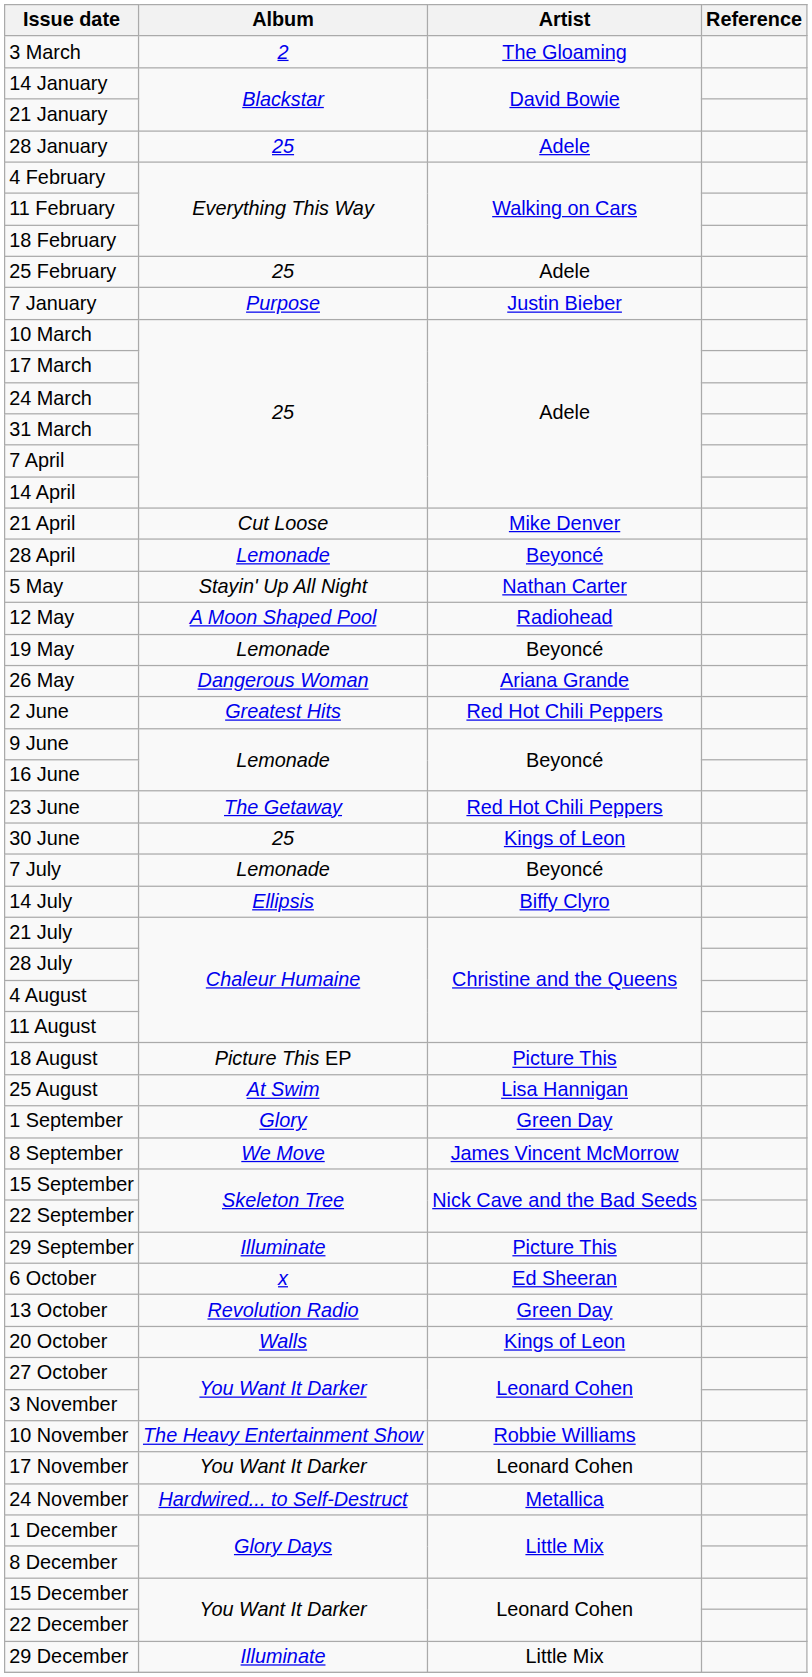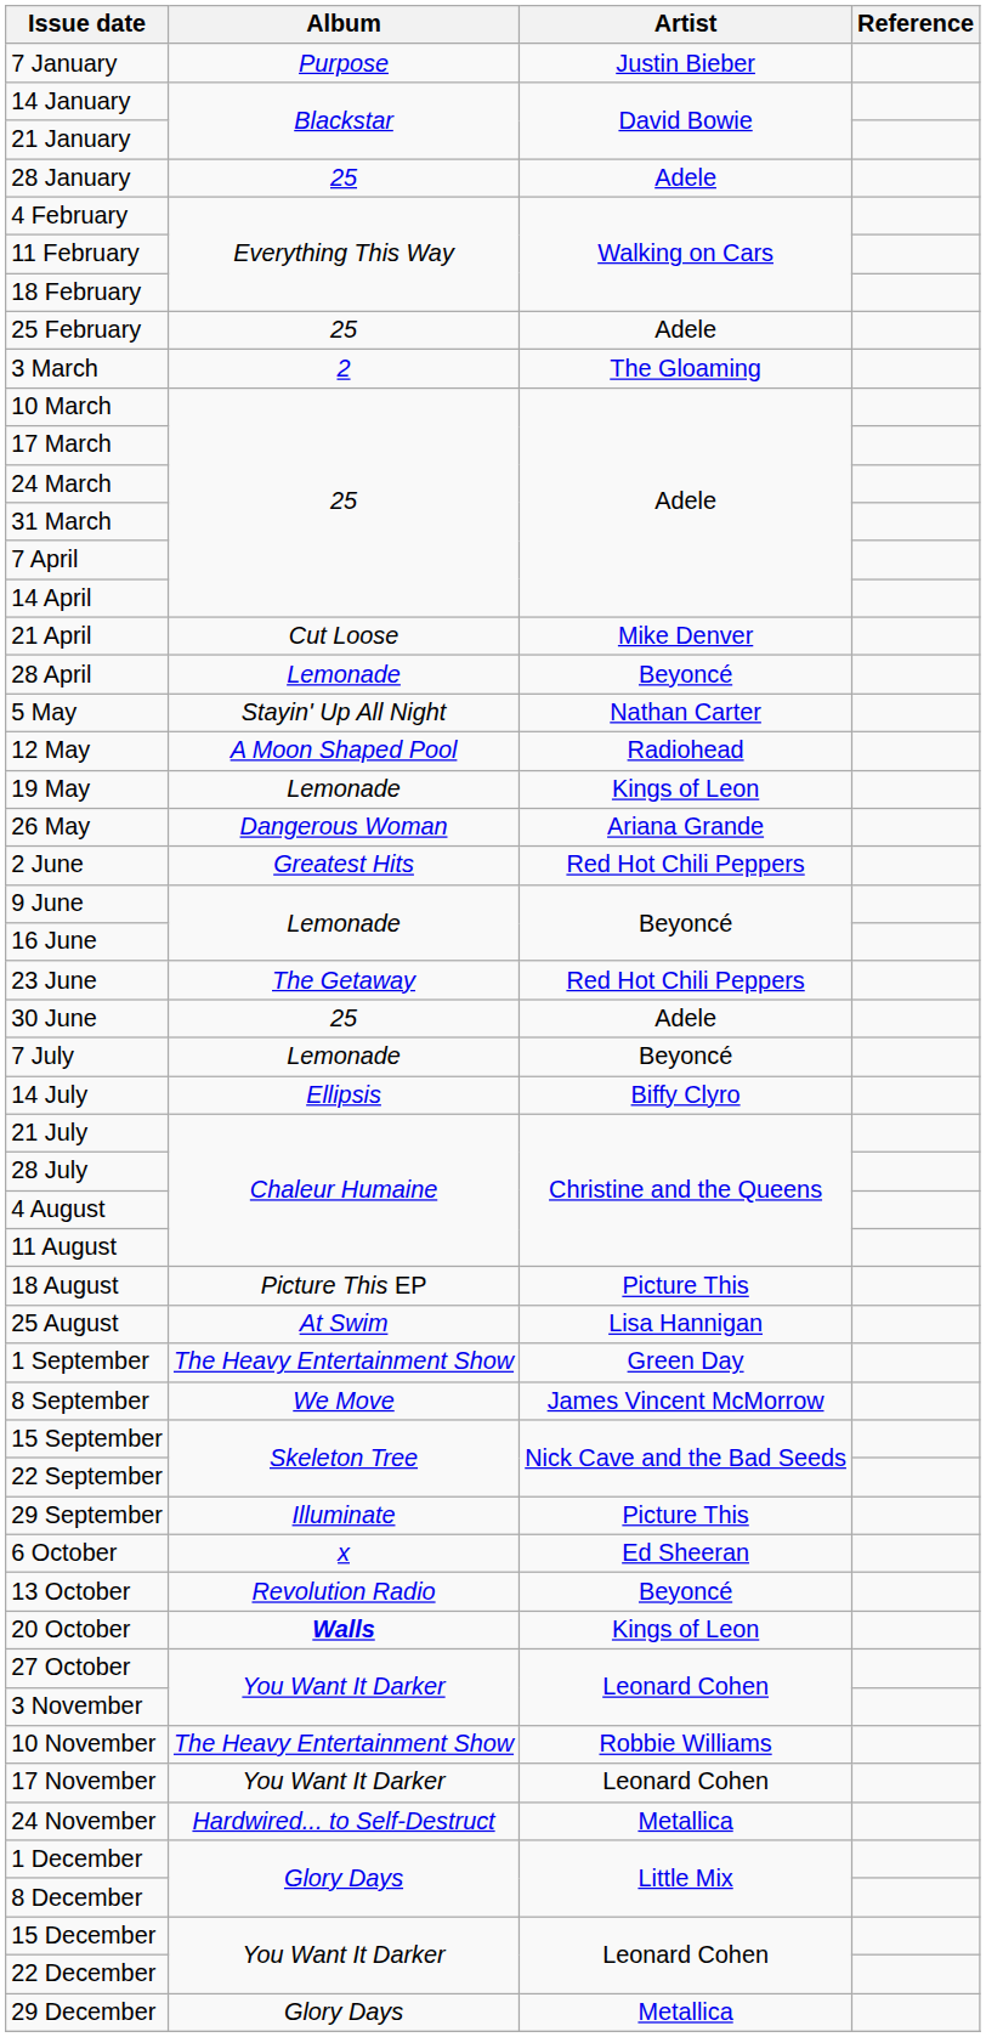 <table class="wikitable">
 <tr>
 <th>Issue date</th>
 <th>Album</th>
 <th>Artist</th>
 <th>Reference</th>
 </tr>
 <tr>
-<td>3 March</td>
-<td align="center"><em><a href='#'>2</a></em></td>
-<td align="center"><a href='#'>The Gloaming</a></td>
+<td>7 January</td>
+<td align="center"><em><a href='#'>Purpose</a></em></td>
+<td align="center"><a href='#'>Justin Bieber</a></td>
 <td align="center"></td>
 </tr>
 <tr>
 <td>14 January</td>
 <td align="center" rowspan=2><em><a href='#'>Blackstar</a></em></td>
 <td align="center" rowspan=2><a href='#'>David Bowie</a></td>
 <td align="center"></td>
 </tr>
 <tr>
 <td>21 January</td>
 <td align="center"></td>
 </tr>
 <tr>
 <td>28 January</td>
 <td align="center"><em><a href='#'>25</a></em></td>
 <td align="center"><a href='#'>Adele</a></td>
 <td align="center"></td>
 </tr>
 <tr>
 <td>4 February</td>
 <td align="center" rowspan=3><em>Everything This Way</em></td>
 <td align="center" rowspan=3><a href='#'>Walking on Cars</a></td>
 <td align="center"></td>
 </tr>
 <tr>
 <td>11 February</td>
 <td align="center"></td>
 </tr>
 <tr>
 <td>18 February</td>
 <td align="center"></td>
 </tr>
 <tr>
 <td>25 February</td>
 <td align="center"><em>25</em></td>
 <td align="center">Adele</td>
 <td align="center"></td>
 </tr>
 <tr>
-<td>7 January</td>
-<td align="center"><em><a href='#'>Purpose</a></em></td>
-<td align="center"><a href='#'>Justin Bieber</a></td>
+<td>3 March</td>
+<td align="center"><em><a href='#'>2</a></em></td>
+<td align="center"><a href='#'>The Gloaming</a></td>
 <td align="center"></td>
 </tr>
 <tr>
 <td>10 March</td>
 <td align="center" rowspan=6><em>25</em></td>
 <td align="center" rowspan=6>Adele</td>
 <td align="center"></td>
 </tr>
 <tr>
 <td>17 March</td>
 <td align="center"></td>
 </tr>
 <tr>
 <td>24 March</td>
 <td align="center"></td>
 </tr>
 <tr>
 <td>31 March</td>
 <td align="center"></td>
 </tr>
 <tr>
 <td>7 April</td>
 <td align="center"></td>
 </tr>
 <tr>
 <td>14 April</td>
 <td align="center"></td>
 </tr>
 <tr>
 <td>21 April</td>
 <td align="center"><em>Cut Loose</em></td>
 <td align="center"><a href='#'>Mike Denver</a></td>
 <td align="center"></td>
 </tr>
 <tr>
 <td>28 April</td>
 <td align="center"><em><a href='#'>Lemonade</a></em></td>
 <td align="center"><a href='#'>Beyoncé</a></td>
 <td align="center"></td>
 </tr>
 <tr>
 <td>5 May</td>
 <td align="center"><em>Stayin' Up All Night</em></td>
 <td align="center"><a href='#'>Nathan Carter</a></td>
 <td align="center"></td>
 </tr>
 <tr>
 <td>12 May</td>
 <td align="center"><em><a href='#'>A Moon Shaped Pool</a></em></td>
 <td align="center"><a href='#'>Radiohead</a></td>
 <td align="center"></td>
 </tr>
 <tr>
 <td>19 May</td>
 <td align="center"><em>Lemonade</em></td>
-<td align="center">Beyoncé</td>
+<td align="center"><a href='#'>Kings of Leon</a></td>
 <td align="center"></td>
 </tr>
 <tr>
 <td>26 May</td>
 <td align="center"><em><a href='#'>Dangerous Woman</a></em></td>
 <td align="center"><a href='#'>Ariana Grande</a></td>
 <td align="center"></td>
 </tr>
 <tr>
 <td>2 June</td>
 <td align="center"><em><a href='#'>Greatest Hits</a></em></td>
 <td align="center"><a href='#'>Red Hot Chili Peppers</a></td>
 <td align="center"></td>
 </tr>
 <tr>
 <td>9 June</td>
 <td align="center" rowspan=2><em>Lemonade</em></td>
 <td align="center" rowspan=2>Beyoncé</td>
 <td align="center"></td>
 </tr>
 <tr>
 <td>16 June</td>
 <td align="center"></td>
 </tr>
 <tr>
 <td>23 June</td>
 <td align="center"><em><a href='#'>The Getaway</a></em></td>
 <td align="center"><a href='#'>Red Hot Chili Peppers</a></td>
 <td align="center"></td>
 </tr>
 <tr>
 <td>30 June</td>
 <td align="center"><em>25</em></td>
-<td align="center"><a href='#'>Kings of Leon</a></td>
+<td align="center">Adele</td>
 <td align="center"></td>
 </tr>
 <tr>
 <td>7 July</td>
 <td align="center"><em>Lemonade</em></td>
 <td align="center">Beyoncé</td>
 <td align="center"></td>
 </tr>
 <tr>
 <td>14 July</td>
 <td align="center"><em><a href='#'>Ellipsis</a></em></td>
 <td align="center"><a href='#'>Biffy Clyro</a></td>
 <td align="center"></td>
 </tr>
 <tr>
 <td>21 July</td>
 <td rowspan="4" align="center"><em><a href='#'>Chaleur Humaine</a></em></td>
 <td rowspan="4" align="center"><a href='#'>Christine and the Queens</a></td>
 <td align="center"></td>
 </tr>
 <tr>
 <td>28 July</td>
 <td align="center"></td>
 </tr>
 <tr>
 <td>4 August</td>
 <td align="center"></td>
 </tr>
 <tr>
 <td>11 August</td>
 <td align="center"></td>
 </tr>
 <tr>
 <td>18 August</td>
 <td align="center"><em>Picture This</em> EP</td>
 <td align="center"><a href='#'>Picture This</a></td>
 <td align="center"></td>
 </tr>
 <tr>
 <td>25 August</td>
 <td align="center"><em><a href='#'>At Swim</a></em></td>
 <td align="center"><a href='#'>Lisa Hannigan</a></td>
 <td align="center"></td>
 </tr>
 <tr>
 <td>1 September</td>
-<td align="center"><em><a href='#'>Glory</a></em></td>
+<td align="center"><em><a href='#'>The Heavy Entertainment Show</a></em></td>
 <td align="center"><a href='#'>Green Day</a></td>
 <td align="center"></td>
 </tr>
 <tr>
 <td>8 September</td>
 <td align="center"><em><a href='#'>We Move</a></em></td>
 <td align="center"><a href='#'>James Vincent McMorrow</a></td>
 <td align="center"></td>
 </tr>
 <tr>
 <td>15 September</td>
 <td rowspan="2" align="center"><em><a href='#'>Skeleton Tree</a></em></td>
 <td rowspan="2" align="center"><a href='#'>Nick Cave and the Bad Seeds</a></td>
 <td align="center"></td>
 </tr>
 <tr>
 <td>22 September</td>
 <td align="center"></td>
 </tr>
 <tr>
 <td>29 September</td>
 <td align="center"><em><a href='#'>Illuminate</a></em></td>
 <td align="center"><a href='#'>Picture This</a></td>
 <td align="center"></td>
 </tr>
 <tr>
 <td>6 October</td>
 <td align="center"><em><a href='#'>x</a></em></td>
 <td align="center"><a href='#'>Ed Sheeran</a></td>
 <td align="center"></td>
 </tr>
 <tr>
 <td>13 October</td>
 <td align="center"><em><a href='#'>Revolution Radio</a></em></td>
-<td align="center"><a href='#'>Green Day</a></td>
+<td align="center"><a href='#'>Beyoncé</a></td>
 <td align="center"></td>
 </tr>
 <tr>
 <td>20 October</td>
-<td align="center"><em><a href='#'>Walls</a></em></td>
+<td align="center"><strong><em><a href='#'>Walls</a></em></strong></td>
 <td align="center"><a href='#'>Kings of Leon</a></td>
 <td align="center"></td>
 </tr>
 <tr>
 <td>27 October</td>
 <td rowspan="2" align="center"><em><a href='#'>You Want It Darker</a></em></td>
 <td rowspan="2" align="center"><a href='#'>Leonard Cohen</a></td>
 <td align="center"></td>
 </tr>
 <tr>
 <td>3 November</td>
 <td align="center"></td>
 </tr>
 <tr>
 <td>10 November</td>
 <td align="center"><em><a href='#'>The Heavy Entertainment Show</a></em></td>
 <td align="center"><a href='#'>Robbie Williams</a></td>
 <td align="center"></td>
 </tr>
 <tr>
 <td>17 November</td>
 <td align="center"><em>You Want It Darker</em></td>
 <td align="center">Leonard Cohen</td>
 <td align="center"></td>
 </tr>
 <tr>
 <td>24 November</td>
 <td align="center"><em><a href='#'>Hardwired... to Self-Destruct</a></em></td>
 <td align="center"><a href='#'>Metallica</a></td>
 <td align="center"></td>
 </tr>
 <tr>
 <td>1 December</td>
 <td rowspan="2" align="center"><em><a href='#'>Glory Days</a></em></td>
 <td rowspan="2" align="center"><a href='#'>Little Mix</a></td>
 <td align="center"></td>
 </tr>
 <tr>
 <td>8 December</td>
 <td align="center"></td>
 </tr>
 <tr>
 <td>15 December</td>
 <td rowspan="2" align="center"><em>You Want It Darker</em></td>
 <td rowspan="2" align="center">Leonard Cohen</td>
 <td align="center"></td>
 </tr>
 <tr>
 <td>22 December</td>
 <td align="center"></td>
 </tr>
 <tr>
 <td>29 December</td>
-<td align="center"><em><a href='#'>Illuminate</a></em></td>
-<td align="center">Little Mix</td>
+<td align="center"><em>Glory Days</em></td>
+<td align="center"><a href='#'>Metallica</a></td>
 <td align="center"></td>
 </tr>
 <tr>
 </tr>
 </table>
